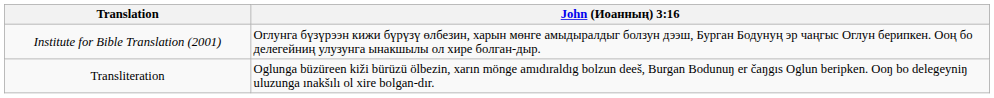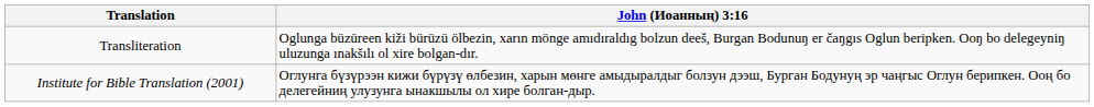 <table class="wikitable">
 <tr>
 <th style="text-align:center; width:25%;">Translation</th>
 <th><a href='#'>John</a> (Иоанның) 3:16</th>
 </tr>
 <tr>
+<td style="text-align:center;">Transliteration</td>
+<td>Oglunga büzüreen kiži bürüzü ölbezin, xarın mönge amıdıraldıg bolzun deeš, Burgan Bodunuŋ er čaŋgıs Oglun beripken. Ooŋ bo delegeyniŋ uluzunga ınakšılı ol xire bolgan-dır.</td>
+</tr>
+<tr>
 <td style="text-align:center;"><em>Institute for Bible Translation (2001)</em></td>
 <td>Оглунга бүзүрээн кижи бүрүзү өлбезин, харын мөнге амыдыралдыг болзун дээш, Бурган Бодунуң эр чаңгыс Оглун берипкен. Ооң бо делегейниң улузунга ынакшылы ол хире болган-дыр.</td>
 </tr>
-<tr>
-<td style="text-align:center;">Transliteration</td>
-<td>Oglunga büzüreen kiži bürüzü ölbezin, xarın mönge amıdıraldıg bolzun deeš, Burgan Bodunuŋ er čaŋgıs Oglun beripken. Ooŋ bo delegeyniŋ uluzunga ınakšılı ol xire bolgan-dır.</td>
-</tr>
 </table>
